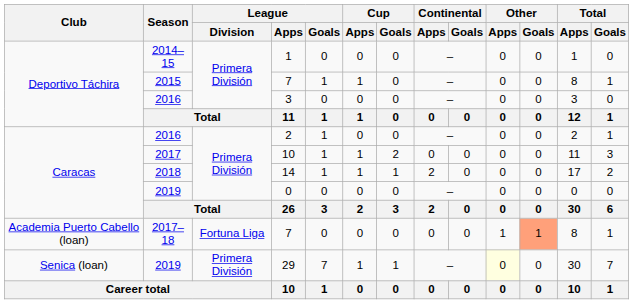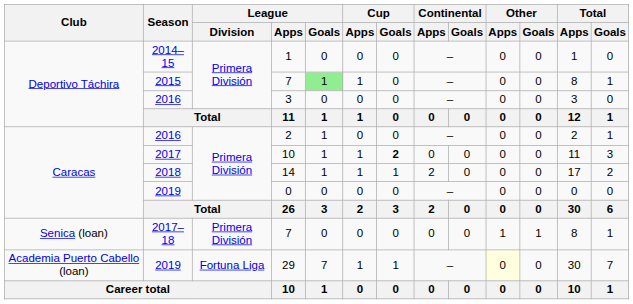 <table class="wikitable" style="text-align: center">
 <tr>
 <th rowspan="2">Club</th>
 <th rowspan="2">Season</th>
 <th colspan="3">League</th>
 <th colspan="2">Cup</th>
 <th colspan="2">Continental</th>
 <th colspan="2">Other</th>
 <th colspan="2">Total</th>
 </tr>
 <tr>
 <th>Division</th>
 <th>Apps</th>
 <th>Goals</th>
 <th>Apps</th>
 <th>Goals</th>
 <th>Apps</th>
 <th>Goals</th>
 <th>Apps</th>
 <th>Goals</th>
 <th>Apps</th>
 <th>Goals</th>
 </tr>
 <tr>
 <td rowspan="4"><a href='#'>Deportivo Táchira</a></td>
 <td><a href='#'>2014–15</a></td>
 <td rowspan="3"><a href='#'>Primera División</a></td>
 <td>1</td>
 <td>0</td>
 <td>0</td>
 <td>0</td>
 <td colspan="2">–</td>
 <td>0</td>
 <td>0</td>
 <td>1</td>
 <td>0</td>
 </tr>
 <tr>
 <td><a href='#'>2015</a></td>
 <td>7</td>
-<td>1</td>
+<td style="background: lightgreen;">1</td>
 <td>1</td>
 <td>0</td>
 <td colspan="2">–</td>
 <td>0</td>
 <td>0</td>
 <td>8</td>
 <td>1</td>
 </tr>
 <tr>
 <td><a href='#'>2016</a></td>
 <td>3</td>
 <td>0</td>
 <td>0</td>
 <td>0</td>
 <td colspan="2">–</td>
 <td>0</td>
 <td>0</td>
 <td>3</td>
 <td>0</td>
 </tr>
 <tr>
 <th colspan="2"><strong>Total</strong></th>
 <th>11</th>
 <th>1</th>
 <th>1</th>
 <th>0</th>
 <th>0</th>
 <th>0</th>
 <th>0</th>
 <th>0</th>
 <th>12</th>
 <th>1</th>
 </tr>
 <tr>
 <td rowspan="5"><a href='#'>Caracas</a></td>
 <td><a href='#'>2016</a></td>
 <td rowspan="4"><a href='#'>Primera División</a></td>
 <td>2</td>
 <td>1</td>
 <td>0</td>
 <td>0</td>
 <td colspan="2">–</td>
 <td>0</td>
 <td>0</td>
 <td>2</td>
 <td>1</td>
 </tr>
 <tr>
 <td><a href='#'>2017</a></td>
 <td>10</td>
 <td>1</td>
 <td>1</td>
-<td>2</td>
+<td><strong>2</strong></td>
 <td>0</td>
 <td>0</td>
 <td>0</td>
 <td>0</td>
 <td>11</td>
 <td>3</td>
 </tr>
 <tr>
 <td><a href='#'>2018</a></td>
 <td>14</td>
 <td>1</td>
 <td>1</td>
 <td>1</td>
 <td>2</td>
 <td>0</td>
 <td>0</td>
 <td>0</td>
 <td>17</td>
 <td>2</td>
 </tr>
 <tr>
 <td><a href='#'>2019</a></td>
 <td>0</td>
 <td>0</td>
 <td>0</td>
 <td>0</td>
 <td colspan="2">–</td>
 <td>0</td>
 <td>0</td>
 <td>0</td>
 <td>0</td>
 </tr>
 <tr>
 <th colspan="2"><strong>Total</strong></th>
 <th>26</th>
 <th>3</th>
 <th>2</th>
 <th>3</th>
 <th>2</th>
 <th>0</th>
 <th>0</th>
 <th>0</th>
 <th>30</th>
 <th>6</th>
 </tr>
 <tr>
-<td><a href='#'>Academia Puerto Cabello</a> (loan)</td>
+<td><a href='#'>Senica</a> (loan)</td>
 <td><a href='#'>2017–18</a></td>
-<td><a href='#'>Fortuna Liga</a></td>
+<td><a href='#'>Primera División</a></td>
 <td>7</td>
 <td>0</td>
 <td>0</td>
 <td>0</td>
 <td>0</td>
 <td>0</td>
 <td>1</td>
-<td style="background: lightsalmon;">1</td>
+<td>1</td>
 <td>8</td>
 <td>1</td>
 </tr>
 <tr>
-<td><a href='#'>Senica</a> (loan)</td>
+<td><a href='#'>Academia Puerto Cabello</a> (loan)</td>
 <td><a href='#'>2019</a></td>
-<td><a href='#'>Primera División</a></td>
+<td><a href='#'>Fortuna Liga</a></td>
 <td>29</td>
 <td>7</td>
 <td>1</td>
 <td>1</td>
 <td colspan="2">–</td>
 <td style="background: lightyellow;">0</td>
 <td>0</td>
 <td>30</td>
 <td>7</td>
 </tr>
 <tr>
 <th colspan="3"><strong>Career total</strong></th>
 <th>10</th>
 <th>1</th>
 <th>0</th>
 <th>0</th>
 <th>0</th>
 <th>0</th>
 <th>0</th>
 <th>0</th>
 <th>10</th>
 <th>1</th>
 </tr>
 </table>
